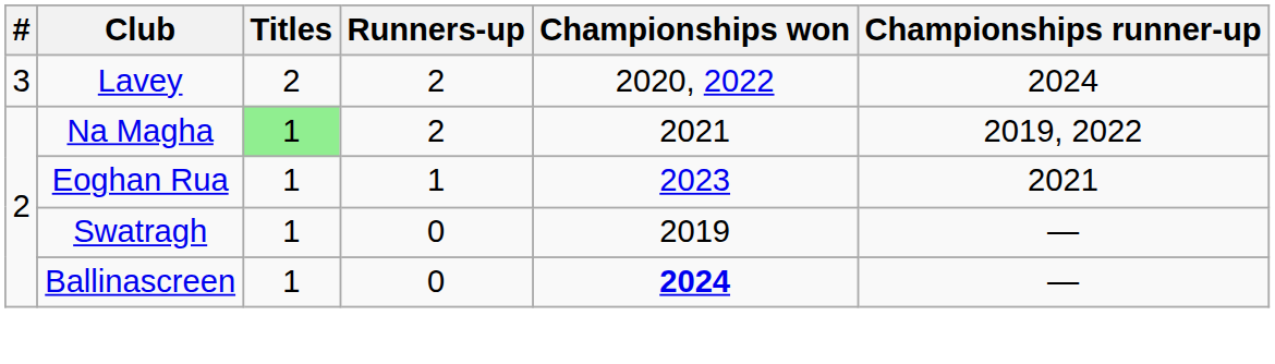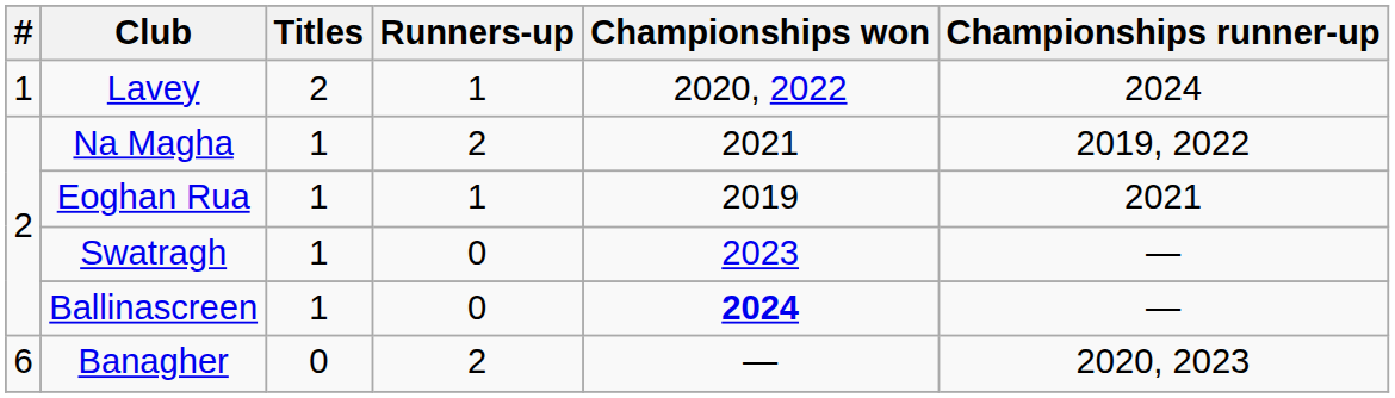 <table class="wikitable sortable" style="text-align:center">
 <tr>
 <th>#</th>
 <th>Club</th>
 <th>Titles</th>
 <th>Runners-up</th>
 <th>Championships won</th>
 <th>Championships runner-up</th>
 </tr>
 <tr>
-<td>3</td>
+<td>1</td>
 <td><a href='#'>Lavey</a></td>
 <td>2</td>
-<td>2</td>
+<td>1</td>
 <td>2020, <a href='#'>2022</a></td>
 <td>2024</td>
 </tr>
 <tr>
 <td rowspan="4">2</td>
 <td><a href='#'>Na Magha</a></td>
-<td style="background: lightgreen;">1</td>
+<td>1</td>
 <td>2</td>
 <td>2021</td>
 <td>2019, 2022</td>
 </tr>
 <tr>
 <td><a href='#'>Eoghan Rua</a></td>
 <td>1</td>
 <td>1</td>
-<td><a href='#'>2023</a></td>
+<td>2019</td>
 <td>2021</td>
 </tr>
 <tr>
 <td><a href='#'>Swatragh</a></td>
 <td>1</td>
 <td>0</td>
-<td>2019</td>
+<td><a href='#'>2023</a></td>
 <td>—</td>
 </tr>
 <tr>
 <td><a href='#'>Ballinascreen</a></td>
 <td>1</td>
 <td>0</td>
 <td><strong><a href='#'>2024</a></strong></td>
 <td>—</td>
 </tr>
+<tr>
+<td>6</td>
+<td><a href='#'>Banagher</a></td>
+<td>0</td>
+<td>2</td>
+<td>—</td>
+<td>2020, 2023</td>
+</tr>
 </table>
